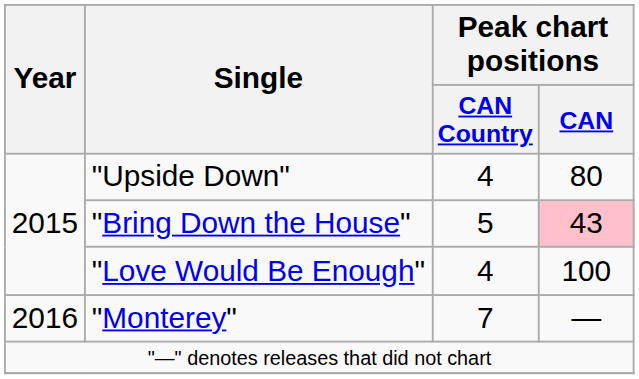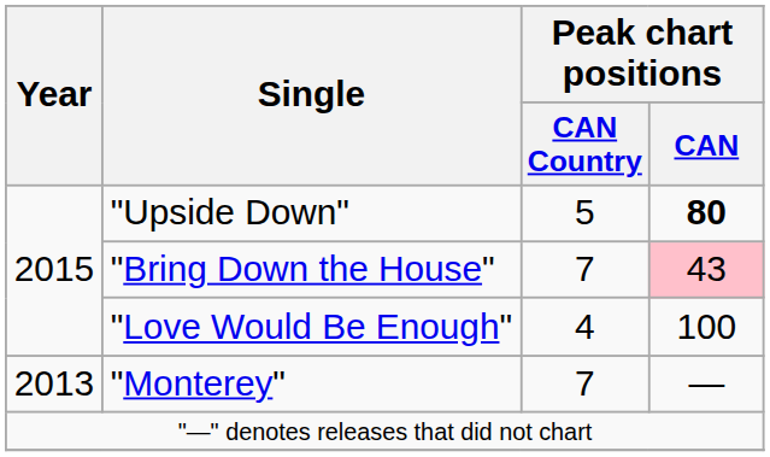 <table class="wikitable" style="text-align:center;">
 <tr>
 <th rowspan="2">Year</th>
 <th rowspan="2">Single</th>
 <th colspan="2">Peak chart<br>positions</th>
 </tr>
 <tr style="font-size:smaller;">
 <th width="45"><a href='#'>CAN Country</a><br></th>
 <th width="45"><a href='#'>CAN</a><br></th>
 </tr>
 <tr>
 <td rowspan="3">2015</td>
 <td align="left">"Upside Down"</td>
-<td>4</td>
-<td>80</td>
+<td>5</td>
+<td><strong>80</strong></td>
 </tr>
 <tr>
 <td align="left">"<a href='#'>Bring Down the House</a>"</td>
-<td>5</td>
+<td>7</td>
 <td style="background: pink;">43</td>
 </tr>
 <tr>
 <td align="left">"<a href='#'>Love Would Be Enough</a>"</td>
 <td>4</td>
 <td>100</td>
 </tr>
 <tr>
-<td>2016</td>
+<td>2013</td>
 <td align="left">"<a href='#'>Monterey</a>"</td>
 <td>7</td>
 <td>—</td>
 </tr>
 <tr>
 <td colspan="4" style="font-size:8pt">"—" denotes releases that did not chart</td>
 </tr>
 <tr>
 </tr>
 </table>
